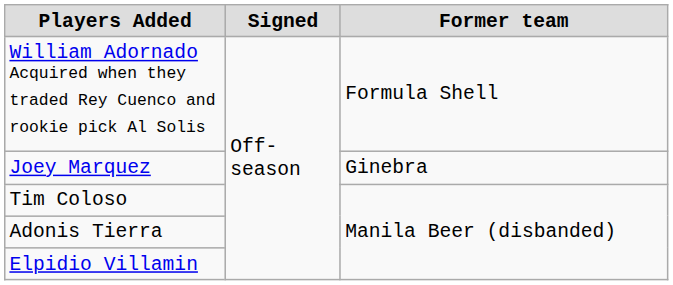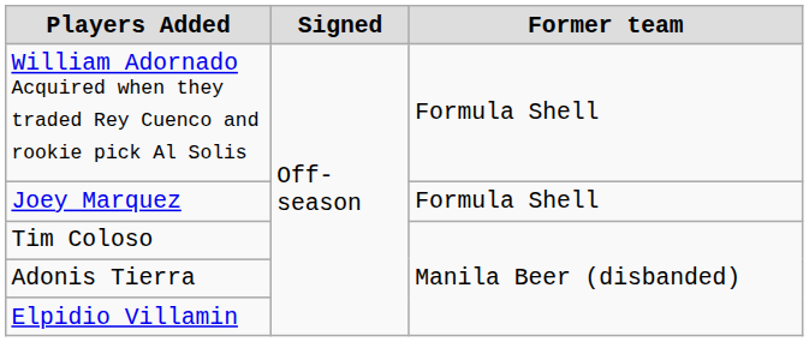 <table class="wikitable sortable sortable">
 <tr align="center" bgcolor="#dddddd">
 <td style="width:140px"><strong>Players Added</strong></td>
 <td style="width:70px"><strong>Signed</strong></td>
 <td style="width:210px"><strong>Former team</strong></td>
 </tr>
 <tr>
 <td><a href='#'>William Adornado</a> <sup>Acquired when they traded Rey Cuenco and rookie pick Al Solis</sup></td>
 <td rowspan="5">Off-season</td>
 <td>Formula Shell</td>
 </tr>
 <tr>
 <td><a href='#'>Joey Marquez</a></td>
-<td>Ginebra</td>
+<td>Formula Shell</td>
 </tr>
 <tr>
 <td>Tim Coloso</td>
 <td rowspan="3">Manila Beer (disbanded)</td>
 </tr>
 <tr>
 <td>Adonis Tierra</td>
 </tr>
 <tr>
 <td><a href='#'>Elpidio Villamin</a></td>
 </tr>
 </table>
